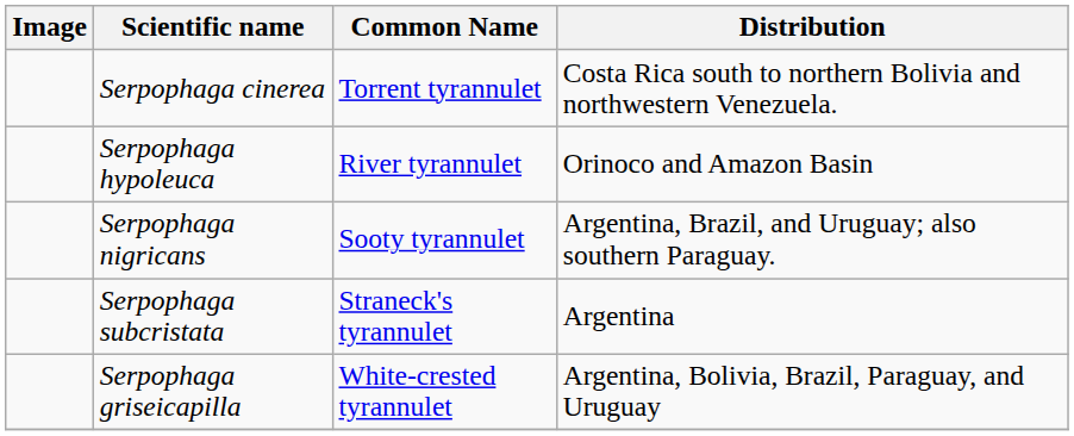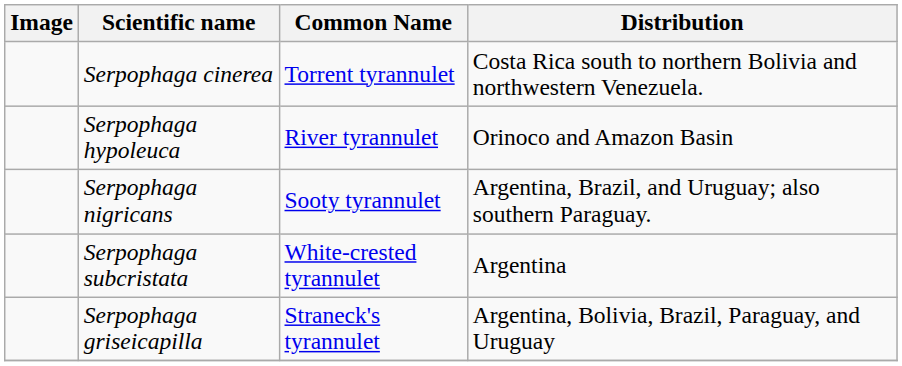 <table class="wikitable">
 <tr>
 <th>Image</th>
 <th>Scientific name</th>
 <th>Common Name</th>
 <th>Distribution</th>
 </tr>
 <tr>
 <td></td>
 <td><em>Serpophaga cinerea</em></td>
 <td><a href='#'>Torrent tyrannulet</a></td>
 <td>Costa Rica south to northern Bolivia and northwestern Venezuela.</td>
 </tr>
 <tr>
 <td></td>
 <td><em>Serpophaga hypoleuca</em></td>
 <td><a href='#'>River tyrannulet</a></td>
 <td>Orinoco and Amazon Basin</td>
 </tr>
 <tr>
 <td></td>
 <td><em>Serpophaga nigricans</em></td>
 <td><a href='#'>Sooty tyrannulet</a></td>
 <td>Argentina, Brazil, and Uruguay; also southern Paraguay.</td>
 </tr>
 <tr>
 <td></td>
 <td><em>Serpophaga subcristata</em></td>
-<td><a href='#'>Straneck's tyrannulet</a></td>
+<td><a href='#'>White-crested tyrannulet</a></td>
 <td>Argentina</td>
 </tr>
 <tr>
 <td></td>
 <td><em>Serpophaga griseicapilla</em></td>
-<td><a href='#'>White-crested tyrannulet</a></td>
+<td><a href='#'>Straneck's tyrannulet</a></td>
 <td>Argentina, Bolivia, Brazil, Paraguay, and Uruguay</td>
 </tr>
 <tr>
 </tr>
 </table>
